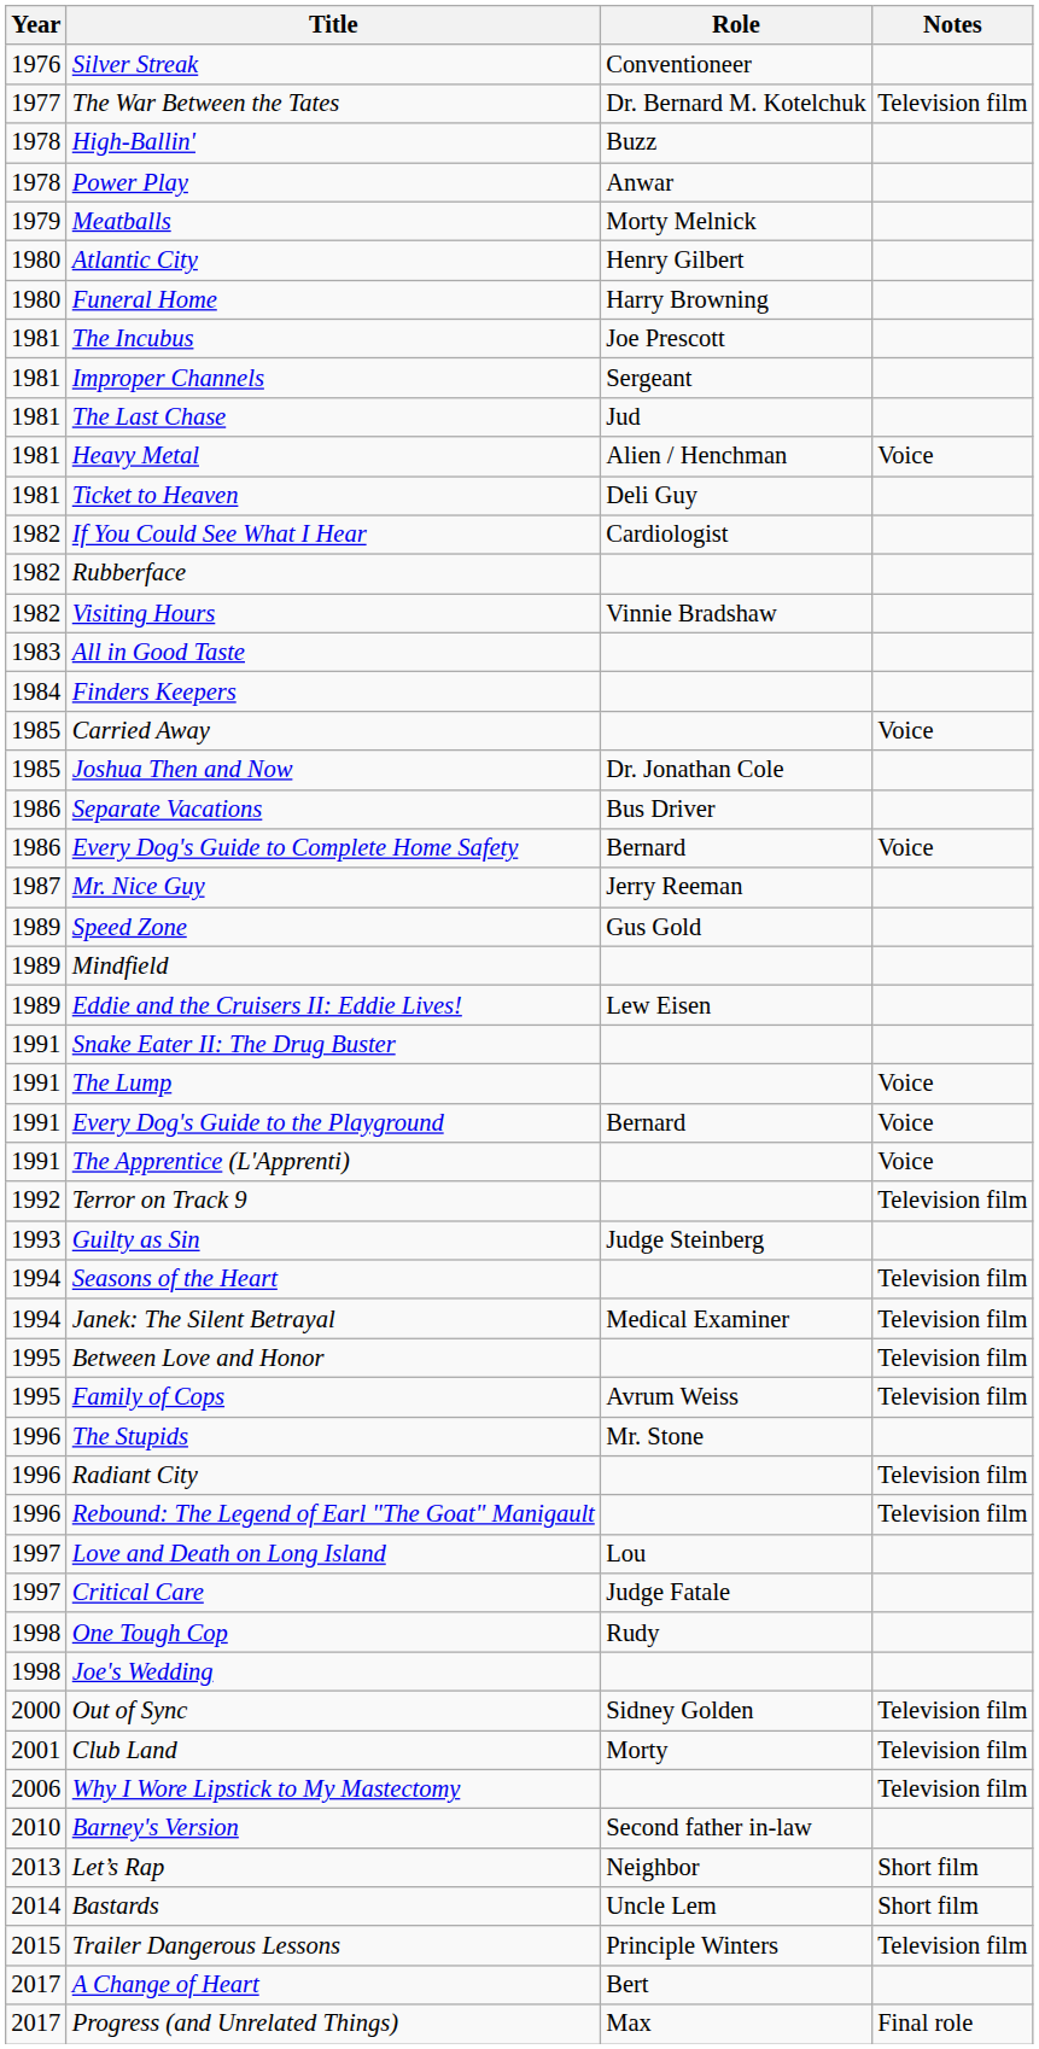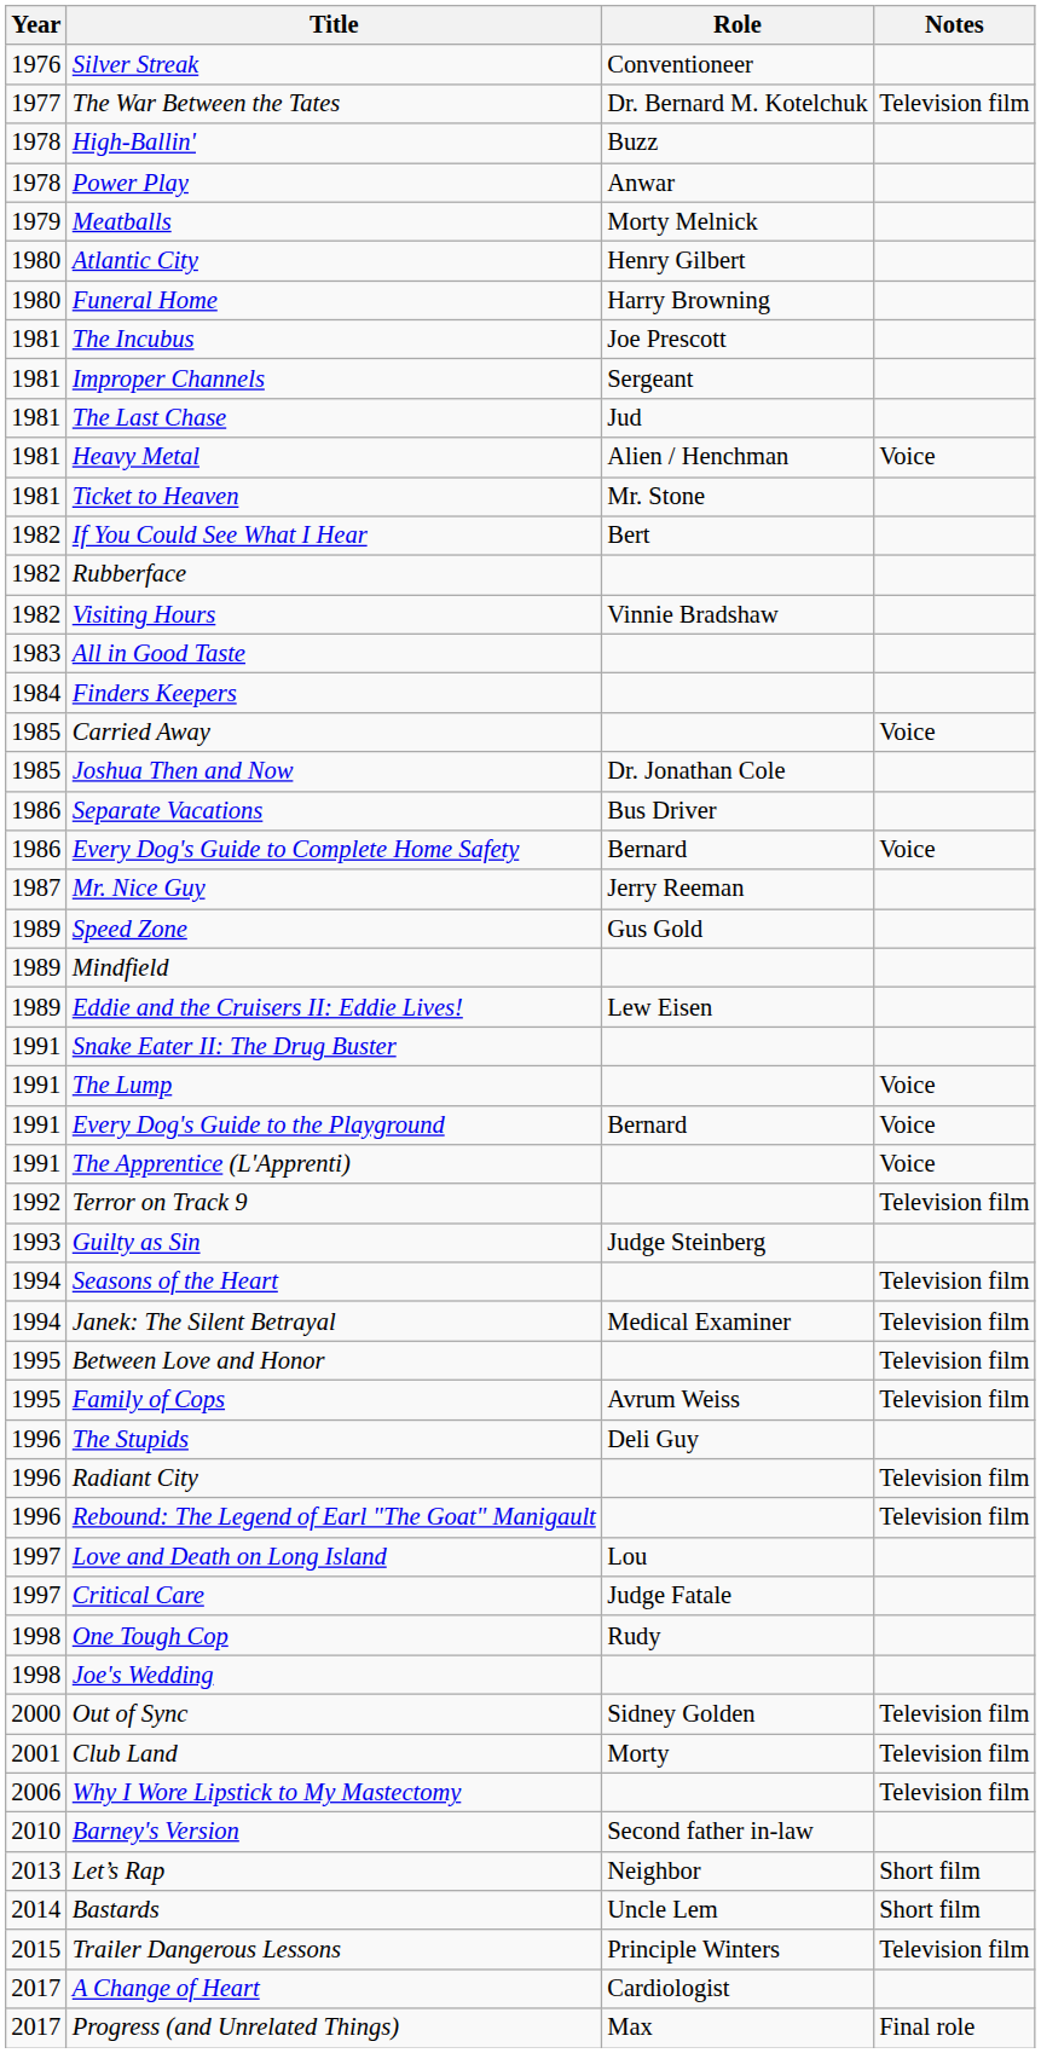 <table class="wikitable sortable">
 <tr>
 <th>Year</th>
 <th>Title</th>
 <th>Role</th>
 <th class="unsortable">Notes</th>
 </tr>
 <tr>
 <td>1976</td>
 <td><em><a href='#'>Silver Streak</a></em></td>
 <td>Conventioneer</td>
 <td></td>
 </tr>
 <tr>
 <td>1977</td>
 <td data-sort-value="War Between the Tates, The"><em>The War Between the Tates</em></td>
 <td>Dr. Bernard M. Kotelchuk</td>
 <td>Television film</td>
 </tr>
 <tr>
 <td>1978</td>
 <td><em><a href='#'>High-Ballin'</a></em></td>
 <td>Buzz</td>
 <td></td>
 </tr>
 <tr>
 <td>1978</td>
 <td><em><a href='#'>Power Play</a></em></td>
 <td>Anwar</td>
 <td></td>
 </tr>
 <tr>
 <td>1979</td>
 <td><em><a href='#'>Meatballs</a></em></td>
 <td>Morty Melnick</td>
 <td></td>
 </tr>
 <tr>
 <td>1980</td>
 <td><em><a href='#'>Atlantic City</a></em></td>
 <td>Henry Gilbert</td>
 <td></td>
 </tr>
 <tr>
 <td>1980</td>
 <td><em><a href='#'>Funeral Home</a></em></td>
 <td>Harry Browning</td>
 <td></td>
 </tr>
 <tr>
 <td>1981</td>
 <td data-sort-value="Incubus, The"><em><a href='#'>The Incubus</a></em></td>
 <td>Joe Prescott</td>
 <td></td>
 </tr>
 <tr>
 <td>1981</td>
 <td><em><a href='#'>Improper Channels</a></em></td>
 <td>Sergeant</td>
 <td></td>
 </tr>
 <tr>
 <td>1981</td>
 <td data-sort-value="Last Chase, The"><em><a href='#'>The Last Chase</a></em></td>
 <td>Jud</td>
 <td></td>
 </tr>
 <tr>
 <td>1981</td>
 <td><em><a href='#'>Heavy Metal</a></em></td>
 <td>Alien / Henchman</td>
 <td>Voice</td>
 </tr>
 <tr>
 <td>1981</td>
 <td><em><a href='#'>Ticket to Heaven</a></em></td>
-<td>Deli Guy</td>
+<td>Mr. Stone</td>
 <td></td>
 </tr>
 <tr>
 <td>1982</td>
 <td><em><a href='#'>If You Could See What I Hear</a></em></td>
-<td>Cardiologist</td>
+<td>Bert</td>
 <td></td>
 </tr>
 <tr>
 <td>1982</td>
 <td><em>Rubberface</em></td>
 <td></td>
 <td></td>
 </tr>
 <tr>
 <td>1982</td>
 <td><em><a href='#'>Visiting Hours</a></em></td>
 <td>Vinnie Bradshaw</td>
 <td></td>
 </tr>
 <tr>
 <td>1983</td>
 <td><em><a href='#'>All in Good Taste</a></em></td>
 <td></td>
 <td></td>
 </tr>
 <tr>
 <td>1984</td>
 <td><em><a href='#'>Finders Keepers</a></em></td>
 <td></td>
 <td></td>
 </tr>
 <tr>
 <td>1985</td>
 <td><em>Carried Away</em></td>
 <td></td>
 <td>Voice</td>
 </tr>
 <tr>
 <td>1985</td>
 <td><em><a href='#'>Joshua Then and Now</a></em></td>
 <td>Dr. Jonathan Cole</td>
 <td></td>
 </tr>
 <tr>
 <td>1986</td>
 <td><em><a href='#'>Separate Vacations</a></em></td>
 <td>Bus Driver</td>
 <td></td>
 </tr>
 <tr>
 <td>1986</td>
 <td><em><a href='#'>Every Dog's Guide to Complete Home Safety</a></em></td>
 <td>Bernard</td>
 <td>Voice</td>
 </tr>
 <tr>
 <td>1987</td>
 <td><em><a href='#'>Mr. Nice Guy</a></em></td>
 <td>Jerry Reeman</td>
 <td></td>
 </tr>
 <tr>
 <td>1989</td>
 <td><em><a href='#'>Speed Zone</a></em></td>
 <td>Gus Gold</td>
 <td></td>
 </tr>
 <tr>
 <td>1989</td>
 <td><em>Mindfield</em></td>
 <td></td>
 <td></td>
 </tr>
 <tr>
 <td>1989</td>
 <td><em><a href='#'>Eddie and the Cruisers II: Eddie Lives!</a></em></td>
 <td>Lew Eisen</td>
 <td></td>
 </tr>
 <tr>
 <td>1991</td>
 <td><em><a href='#'>Snake Eater II: The Drug Buster</a></em></td>
 <td></td>
 <td></td>
 </tr>
 <tr>
 <td>1991</td>
 <td data-sort-value="Lump, The"><em><a href='#'>The Lump</a></em></td>
 <td></td>
 <td>Voice</td>
 </tr>
 <tr>
 <td>1991</td>
 <td><em><a href='#'>Every Dog's Guide to the Playground</a></em></td>
 <td>Bernard</td>
 <td>Voice</td>
 </tr>
 <tr>
 <td>1991</td>
 <td data-sort-value="Apprentice, The"><em><a href='#'>The Apprentice</a> (L'Apprenti)</em></td>
 <td></td>
 <td>Voice</td>
 </tr>
 <tr>
 <td>1992</td>
 <td><em>Terror on Track 9</em></td>
 <td></td>
 <td>Television film</td>
 </tr>
 <tr>
 <td>1993</td>
 <td><em><a href='#'>Guilty as Sin</a></em></td>
 <td>Judge Steinberg</td>
 <td></td>
 </tr>
 <tr>
 <td>1994</td>
 <td><em><a href='#'>Seasons of the Heart</a></em></td>
 <td></td>
 <td>Television film</td>
 </tr>
 <tr>
 <td>1994</td>
 <td><em>Janek: The Silent Betrayal</em></td>
 <td>Medical Examiner</td>
 <td>Television film</td>
 </tr>
 <tr>
 <td>1995</td>
 <td><em>Between Love and Honor</em></td>
 <td></td>
 <td>Television film</td>
 </tr>
 <tr>
 <td>1995</td>
 <td><em><a href='#'>Family of Cops</a></em></td>
 <td>Avrum Weiss</td>
 <td>Television film</td>
 </tr>
 <tr>
 <td>1996</td>
 <td data-sort-value="Stupids, The"><em><a href='#'>The Stupids</a></em></td>
-<td>Mr. Stone</td>
+<td>Deli Guy</td>
 <td></td>
 </tr>
 <tr>
 <td>1996</td>
 <td><em>Radiant City</em></td>
 <td></td>
 <td>Television film</td>
 </tr>
 <tr>
 <td>1996</td>
 <td><em><a href='#'>Rebound: The Legend of Earl "The Goat" Manigault</a></em></td>
 <td></td>
 <td>Television film</td>
 </tr>
 <tr>
 <td>1997</td>
 <td><em><a href='#'>Love and Death on Long Island</a></em></td>
 <td>Lou</td>
 <td></td>
 </tr>
 <tr>
 <td>1997</td>
 <td><em><a href='#'>Critical Care</a></em></td>
 <td>Judge Fatale</td>
 <td></td>
 </tr>
 <tr>
 <td>1998</td>
 <td><em><a href='#'>One Tough Cop</a></em></td>
 <td>Rudy</td>
 <td></td>
 </tr>
 <tr>
 <td>1998</td>
 <td><em><a href='#'>Joe's Wedding</a></em></td>
 <td></td>
 <td></td>
 </tr>
 <tr>
 <td>2000</td>
 <td><em>Out of Sync</em></td>
 <td>Sidney Golden</td>
 <td>Television film</td>
 </tr>
 <tr>
 <td>2001</td>
 <td><em>Club Land</em></td>
 <td>Morty</td>
 <td>Television film</td>
 </tr>
 <tr>
 <td>2006</td>
 <td><em><a href='#'>Why I Wore Lipstick to My Mastectomy</a></em></td>
 <td></td>
 <td>Television film</td>
 </tr>
 <tr>
 <td>2010</td>
 <td><em><a href='#'>Barney's Version</a></em></td>
 <td>Second father in-law</td>
 <td></td>
 </tr>
 <tr>
 <td>2013</td>
 <td><em>Let’s Rap</em></td>
 <td>Neighbor</td>
 <td>Short film</td>
 </tr>
 <tr>
 <td>2014</td>
 <td><em>Bastards</em></td>
 <td>Uncle Lem</td>
 <td>Short film</td>
 </tr>
 <tr>
 <td>2015</td>
 <td><em>Trailer Dangerous Lessons</em></td>
 <td>Principle Winters</td>
 <td>Television film</td>
 </tr>
 <tr>
 <td>2017</td>
 <td data-sort-value="Change of Heart, A"><em><a href='#'>A Change of Heart</a></em></td>
-<td>Bert</td>
+<td>Cardiologist</td>
 <td></td>
 </tr>
 <tr>
 <td>2017</td>
 <td><em>Progress (and Unrelated Things)</em></td>
 <td>Max</td>
 <td>Final role</td>
 </tr>
 </table>
